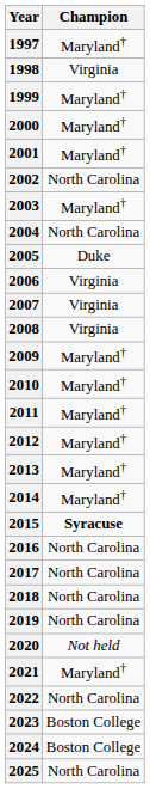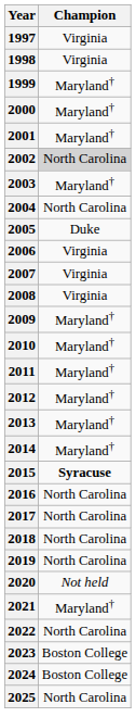 <table class="wikitable" style="text-align: center;">
 <tr>
 <th>Year</th>
 <th>Champion</th>
 </tr>
 <tr>
 <th>1997</th>
-<td>Maryland<sup>†</sup></td>
+<td>Virginia</td>
 </tr>
 <tr>
 <th>1998</th>
 <td>Virginia</td>
 </tr>
 <tr>
 <th>1999</th>
 <td>Maryland<sup>†</sup></td>
 </tr>
 <tr>
 <th>2000</th>
 <td>Maryland<sup>†</sup></td>
 </tr>
 <tr>
 <th>2001</th>
 <td>Maryland<sup>†</sup></td>
 </tr>
 <tr>
 <th>2002</th>
-<td>North Carolina</td>
+<td style="background: lightgrey;">North Carolina</td>
 </tr>
 <tr>
 <th>2003</th>
 <td>Maryland<sup>†</sup></td>
 </tr>
 <tr>
 <th>2004</th>
 <td>North Carolina</td>
 </tr>
 <tr>
 <th>2005</th>
 <td>Duke</td>
 </tr>
 <tr>
 <th>2006</th>
 <td>Virginia</td>
 </tr>
 <tr>
 <th>2007</th>
 <td>Virginia</td>
 </tr>
 <tr>
 <th>2008</th>
 <td>Virginia</td>
 </tr>
 <tr>
 <th>2009</th>
 <td>Maryland<sup>†</sup></td>
 </tr>
 <tr>
 <th>2010</th>
 <td>Maryland<sup>†</sup></td>
 </tr>
 <tr>
 <th>2011</th>
 <td>Maryland<sup>†</sup></td>
 </tr>
 <tr>
 <th>2012</th>
 <td>Maryland<sup>†</sup></td>
 </tr>
 <tr>
 <th>2013</th>
 <td>Maryland<sup>†</sup></td>
 </tr>
 <tr>
 <th>2014</th>
 <td>Maryland<sup>†</sup></td>
 </tr>
 <tr>
 <th>2015</th>
 <td><strong>Syracuse</strong></td>
 </tr>
 <tr>
 <th>2016</th>
 <td>North Carolina</td>
 </tr>
 <tr>
 <th>2017</th>
 <td>North Carolina</td>
 </tr>
 <tr>
 <th>2018</th>
 <td>North Carolina</td>
 </tr>
 <tr>
 <th>2019</th>
 <td>North Carolina</td>
 </tr>
 <tr>
 <th>2020</th>
 <td><em>Not held</em></td>
 </tr>
 <tr>
 <th>2021</th>
 <td>Maryland<sup>†</sup></td>
 </tr>
 <tr>
 <th>2022</th>
 <td>North Carolina</td>
 </tr>
 <tr>
 <th>2023</th>
 <td>Boston College</td>
 </tr>
 <tr>
 <th>2024</th>
 <td>Boston College</td>
 </tr>
 <tr>
 <th>2025</th>
 <td>North Carolina</td>
 </tr>
 </table>
